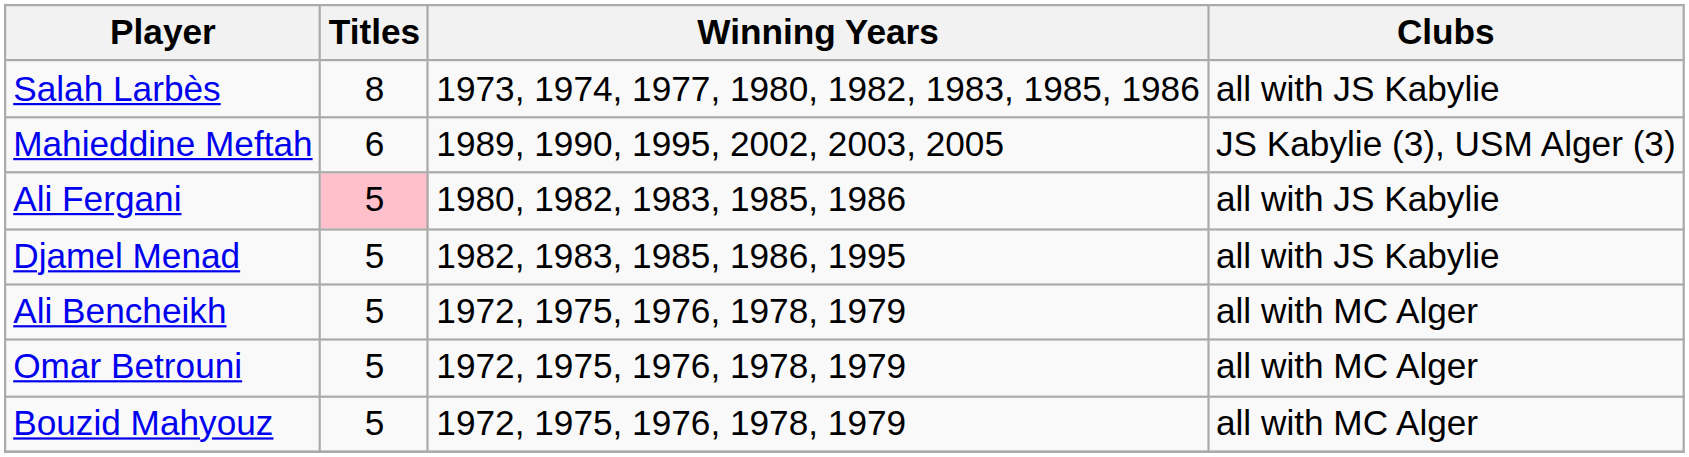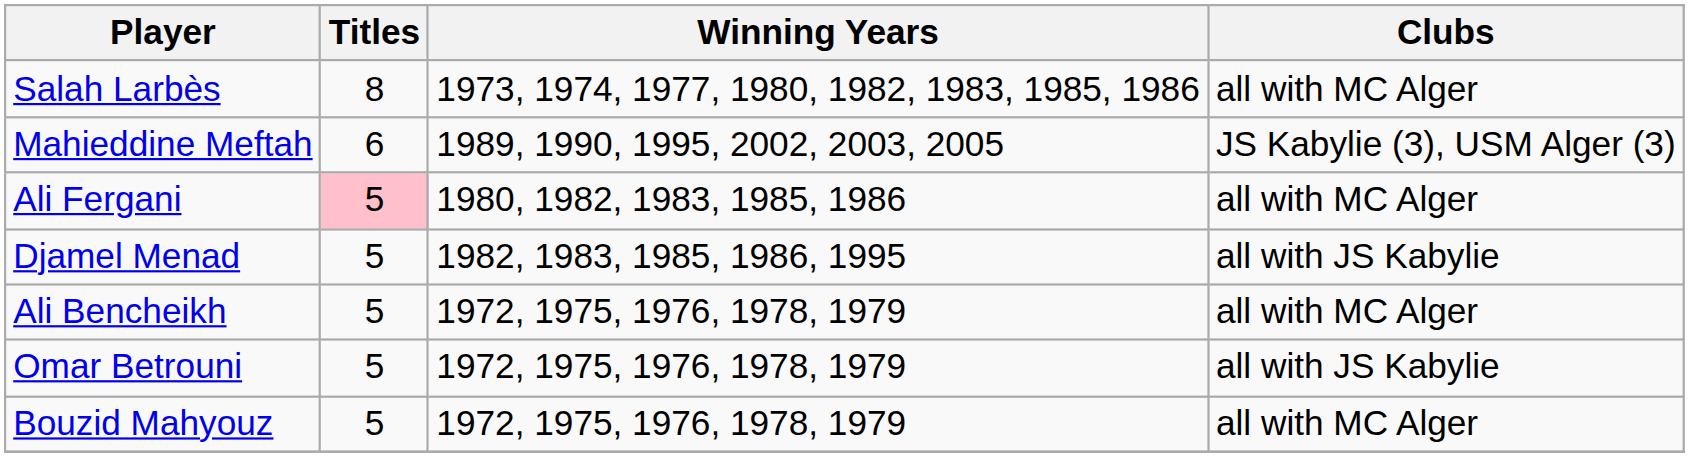 <table class="wikitable">
 <tr>
 <th>Player</th>
 <th>Titles</th>
 <th>Winning Years</th>
 <th>Clubs</th>
 </tr>
 <tr>
 <td> <a href='#'>Salah Larbès</a></td>
 <td align=center>8</td>
 <td>1973, 1974, 1977, 1980, 1982, 1983, 1985, 1986</td>
-<td>all with JS Kabylie</td>
+<td>all with MC Alger</td>
 </tr>
 <tr>
 <td> <a href='#'>Mahieddine Meftah</a></td>
 <td align=center>6</td>
 <td>1989, 1990, 1995, 2002, 2003, 2005</td>
 <td>JS Kabylie (3), USM Alger (3)</td>
 </tr>
 <tr>
 <td> <a href='#'>Ali Fergani</a></td>
 <td align=center style="background: pink;">5</td>
 <td>1980, 1982, 1983, 1985, 1986</td>
-<td>all with JS Kabylie</td>
+<td>all with MC Alger</td>
 </tr>
 <tr>
 <td> <a href='#'>Djamel Menad</a></td>
 <td align=center>5</td>
 <td>1982, 1983, 1985, 1986, 1995</td>
 <td>all with JS Kabylie</td>
 </tr>
 <tr>
 <td> <a href='#'>Ali Bencheikh</a></td>
 <td align=center>5</td>
 <td>1972, 1975, 1976, 1978, 1979</td>
 <td>all with MC Alger</td>
 </tr>
 <tr>
 <td> <a href='#'>Omar Betrouni</a></td>
 <td align=center>5</td>
 <td>1972, 1975, 1976, 1978, 1979</td>
-<td>all with MC Alger</td>
+<td>all with JS Kabylie</td>
 </tr>
 <tr>
 <td> <a href='#'>Bouzid Mahyouz</a></td>
 <td align=center>5</td>
 <td>1972, 1975, 1976, 1978, 1979</td>
 <td>all with MC Alger</td>
 </tr>
 <tr>
 </tr>
 </table>
